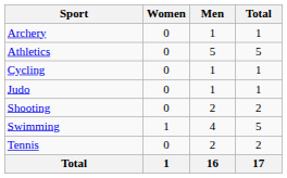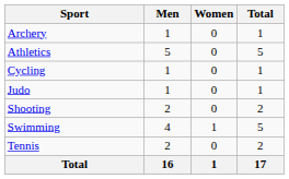 <table class="wikitable sortable" style="text-align:center;">
 <tr>
 <th width=180>Sport</th>
+<th width=55>Men</th>
 <th width=55>Women</th>
-<th width=55>Men</th>
 <th width=55>Total</th>
 </tr>
 <tr>
 <td align=left><a href='#'>Archery</a></td>
+<td>1</td>
 <td>0</td>
-<td>1</td>
 <td>1</td>
 </tr>
 <tr>
 <td align=left><a href='#'>Athletics</a></td>
+<td>5</td>
 <td>0</td>
-<td>5</td>
 <td>5</td>
 </tr>
 <tr>
 <td align=left><a href='#'>Cycling</a></td>
+<td>1</td>
 <td>0</td>
-<td>1</td>
 <td>1</td>
 </tr>
 <tr>
 <td align=left><a href='#'>Judo</a></td>
+<td>1</td>
 <td>0</td>
-<td>1</td>
 <td>1</td>
 </tr>
 <tr>
 <td align=left><a href='#'>Shooting</a></td>
+<td>2</td>
 <td>0</td>
-<td>2</td>
 <td>2</td>
 </tr>
 <tr>
 <td align=left><a href='#'>Swimming</a></td>
+<td>4</td>
 <td>1</td>
-<td>4</td>
 <td>5</td>
 </tr>
 <tr>
 <td align=left><a href='#'>Tennis</a></td>
+<td>2</td>
 <td>0</td>
-<td>2</td>
 <td>2</td>
 </tr>
 <tr>
 <th>Total</th>
+<th>16</th>
 <th>1</th>
-<th>16</th>
 <th>17</th>
 </tr>
 </table>
